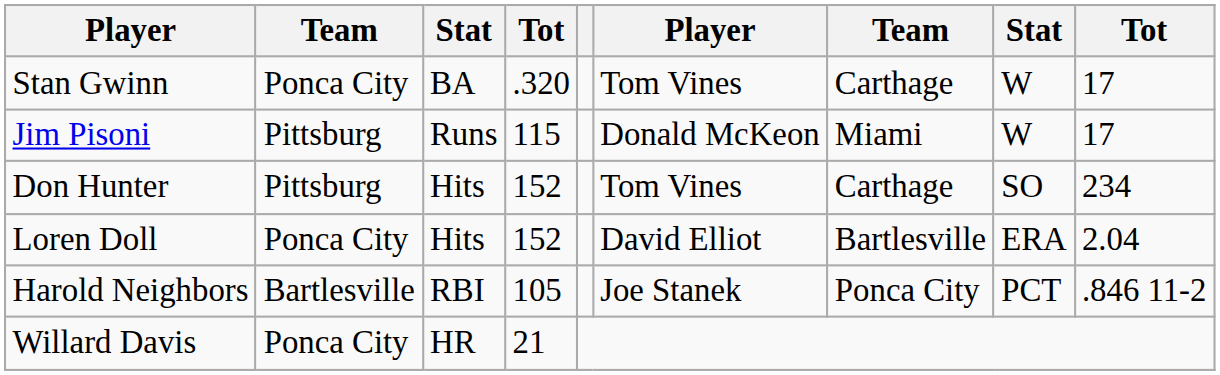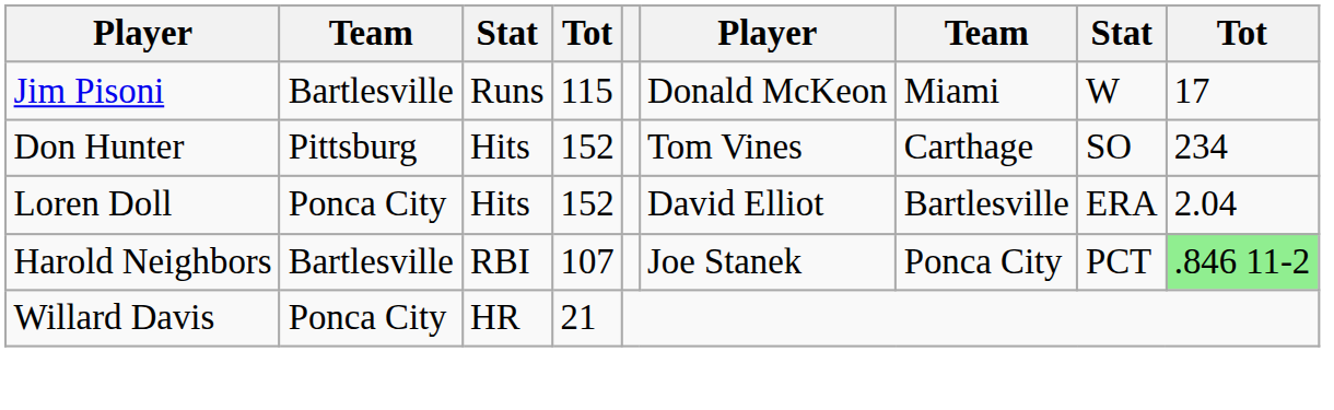 <table class="wikitable">
 <tr>
 <th>Player</th>
 <th>Team</th>
 <th>Stat</th>
 <th>Tot</th>
 <th></th>
 <th>Player</th>
 <th>Team</th>
 <th>Stat</th>
 <th>Tot</th>
 </tr>
 <tr>
-<td>Stan Gwinn</td>
-<td>Ponca City</td>
-<td>BA</td>
-<td>.320</td>
-<td></td>
-<td>Tom Vines</td>
-<td>Carthage</td>
-<td>W</td>
-<td>17</td>
-</tr>
-<tr>
 <td><a href='#'>Jim Pisoni</a></td>
-<td>Pittsburg</td>
+<td>Bartlesville</td>
 <td>Runs</td>
 <td>115</td>
 <td></td>
 <td>Donald McKeon</td>
 <td>Miami</td>
 <td>W</td>
 <td>17</td>
 </tr>
 <tr>
 <td>Don Hunter</td>
 <td>Pittsburg</td>
 <td>Hits</td>
 <td>152</td>
 <td></td>
 <td>Tom Vines</td>
 <td>Carthage</td>
 <td>SO</td>
 <td>234</td>
 </tr>
 <tr>
 <td>Loren Doll</td>
 <td>Ponca City</td>
 <td>Hits</td>
 <td>152</td>
 <td></td>
 <td>David Elliot</td>
 <td>Bartlesville</td>
 <td>ERA</td>
 <td>2.04</td>
 </tr>
 <tr>
 <td>Harold Neighbors</td>
 <td>Bartlesville</td>
 <td>RBI</td>
-<td>105</td>
+<td>107</td>
 <td></td>
 <td>Joe Stanek</td>
 <td>Ponca City</td>
 <td>PCT</td>
-<td>.846 11-2</td>
+<td style="background: lightgreen;">.846 11-2</td>
 </tr>
 <tr>
 <td>Willard Davis</td>
 <td>Ponca City</td>
 <td>HR</td>
 <td>21</td>
 </tr>
 </table>
